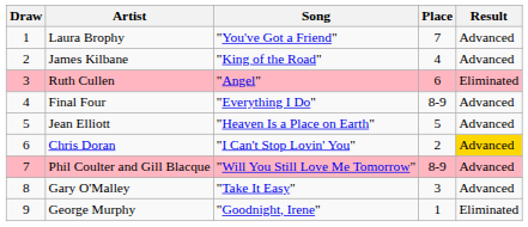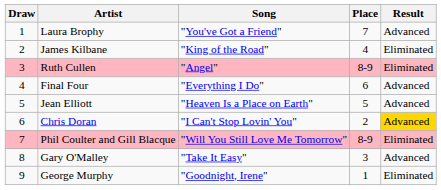 <table class="sortable wikitable" style="margin: 1em auto 1em auto; text-align:center">
 <tr>
 <th>Draw</th>
 <th>Artist</th>
 <th>Song </th>
 <th>Place</th>
 <th>Result</th>
 </tr>
 <tr>
 <td>1</td>
 <td align="left">Laura Brophy</td>
 <td align="left">"<a href='#'>You've Got a Friend</a>" </td>
 <td>7</td>
 <td align="left">Advanced</td>
 </tr>
 <tr>
 <td>2</td>
 <td align="left">James Kilbane</td>
 <td align="left">"<a href='#'>King of the Road</a>" </td>
 <td>4</td>
-<td align="left">Advanced</td>
+<td align="left">Eliminated</td>
 </tr>
 <tr style="background:lightpink;">
 <td>3</td>
 <td align="left">Ruth Cullen</td>
 <td align="left">"<a href='#'>Angel</a>" </td>
-<td>6</td>
+<td>8-9</td>
 <td align="left">Eliminated</td>
 </tr>
 <tr>
 <td>4</td>
 <td align="left">Final Four</td>
 <td align="left">"<a href='#'>Everything I Do</a>" </td>
-<td>8-9</td>
+<td>6</td>
 <td align="left">Advanced</td>
 </tr>
 <tr>
 <td>5</td>
 <td align="left">Jean Elliott</td>
 <td align="left">"<a href='#'>Heaven Is a Place on Earth</a>" </td>
 <td>5</td>
 <td align="left">Advanced</td>
 </tr>
 <tr>
 <td>6</td>
 <td align="left"><a href='#'>Chris Doran</a></td>
 <td align="left">"<a href='#'>I Can't Stop Lovin' You</a>" </td>
 <td>2</td>
 <td align="left" style="background: gold;">Advanced</td>
 </tr>
 <tr style="background:lightpink;">
 <td>7</td>
 <td align="left">Phil Coulter and Gill Blacque</td>
 <td align="left">"<a href='#'>Will You Still Love Me Tomorrow</a>" </td>
 <td>8-9</td>
-<td align="left">Advanced</td>
+<td align="left">Eliminated</td>
 </tr>
 <tr>
 <td>8</td>
 <td align="left">Gary O'Malley</td>
 <td align="left">"<a href='#'>Take It Easy</a>" </td>
 <td>3</td>
 <td align="left">Advanced</td>
 </tr>
 <tr>
 <td>9</td>
 <td align="left">George Murphy</td>
 <td align="left">"<a href='#'>Goodnight, Irene</a>" </td>
 <td>1</td>
 <td align="left">Eliminated</td>
 </tr>
 </table>
